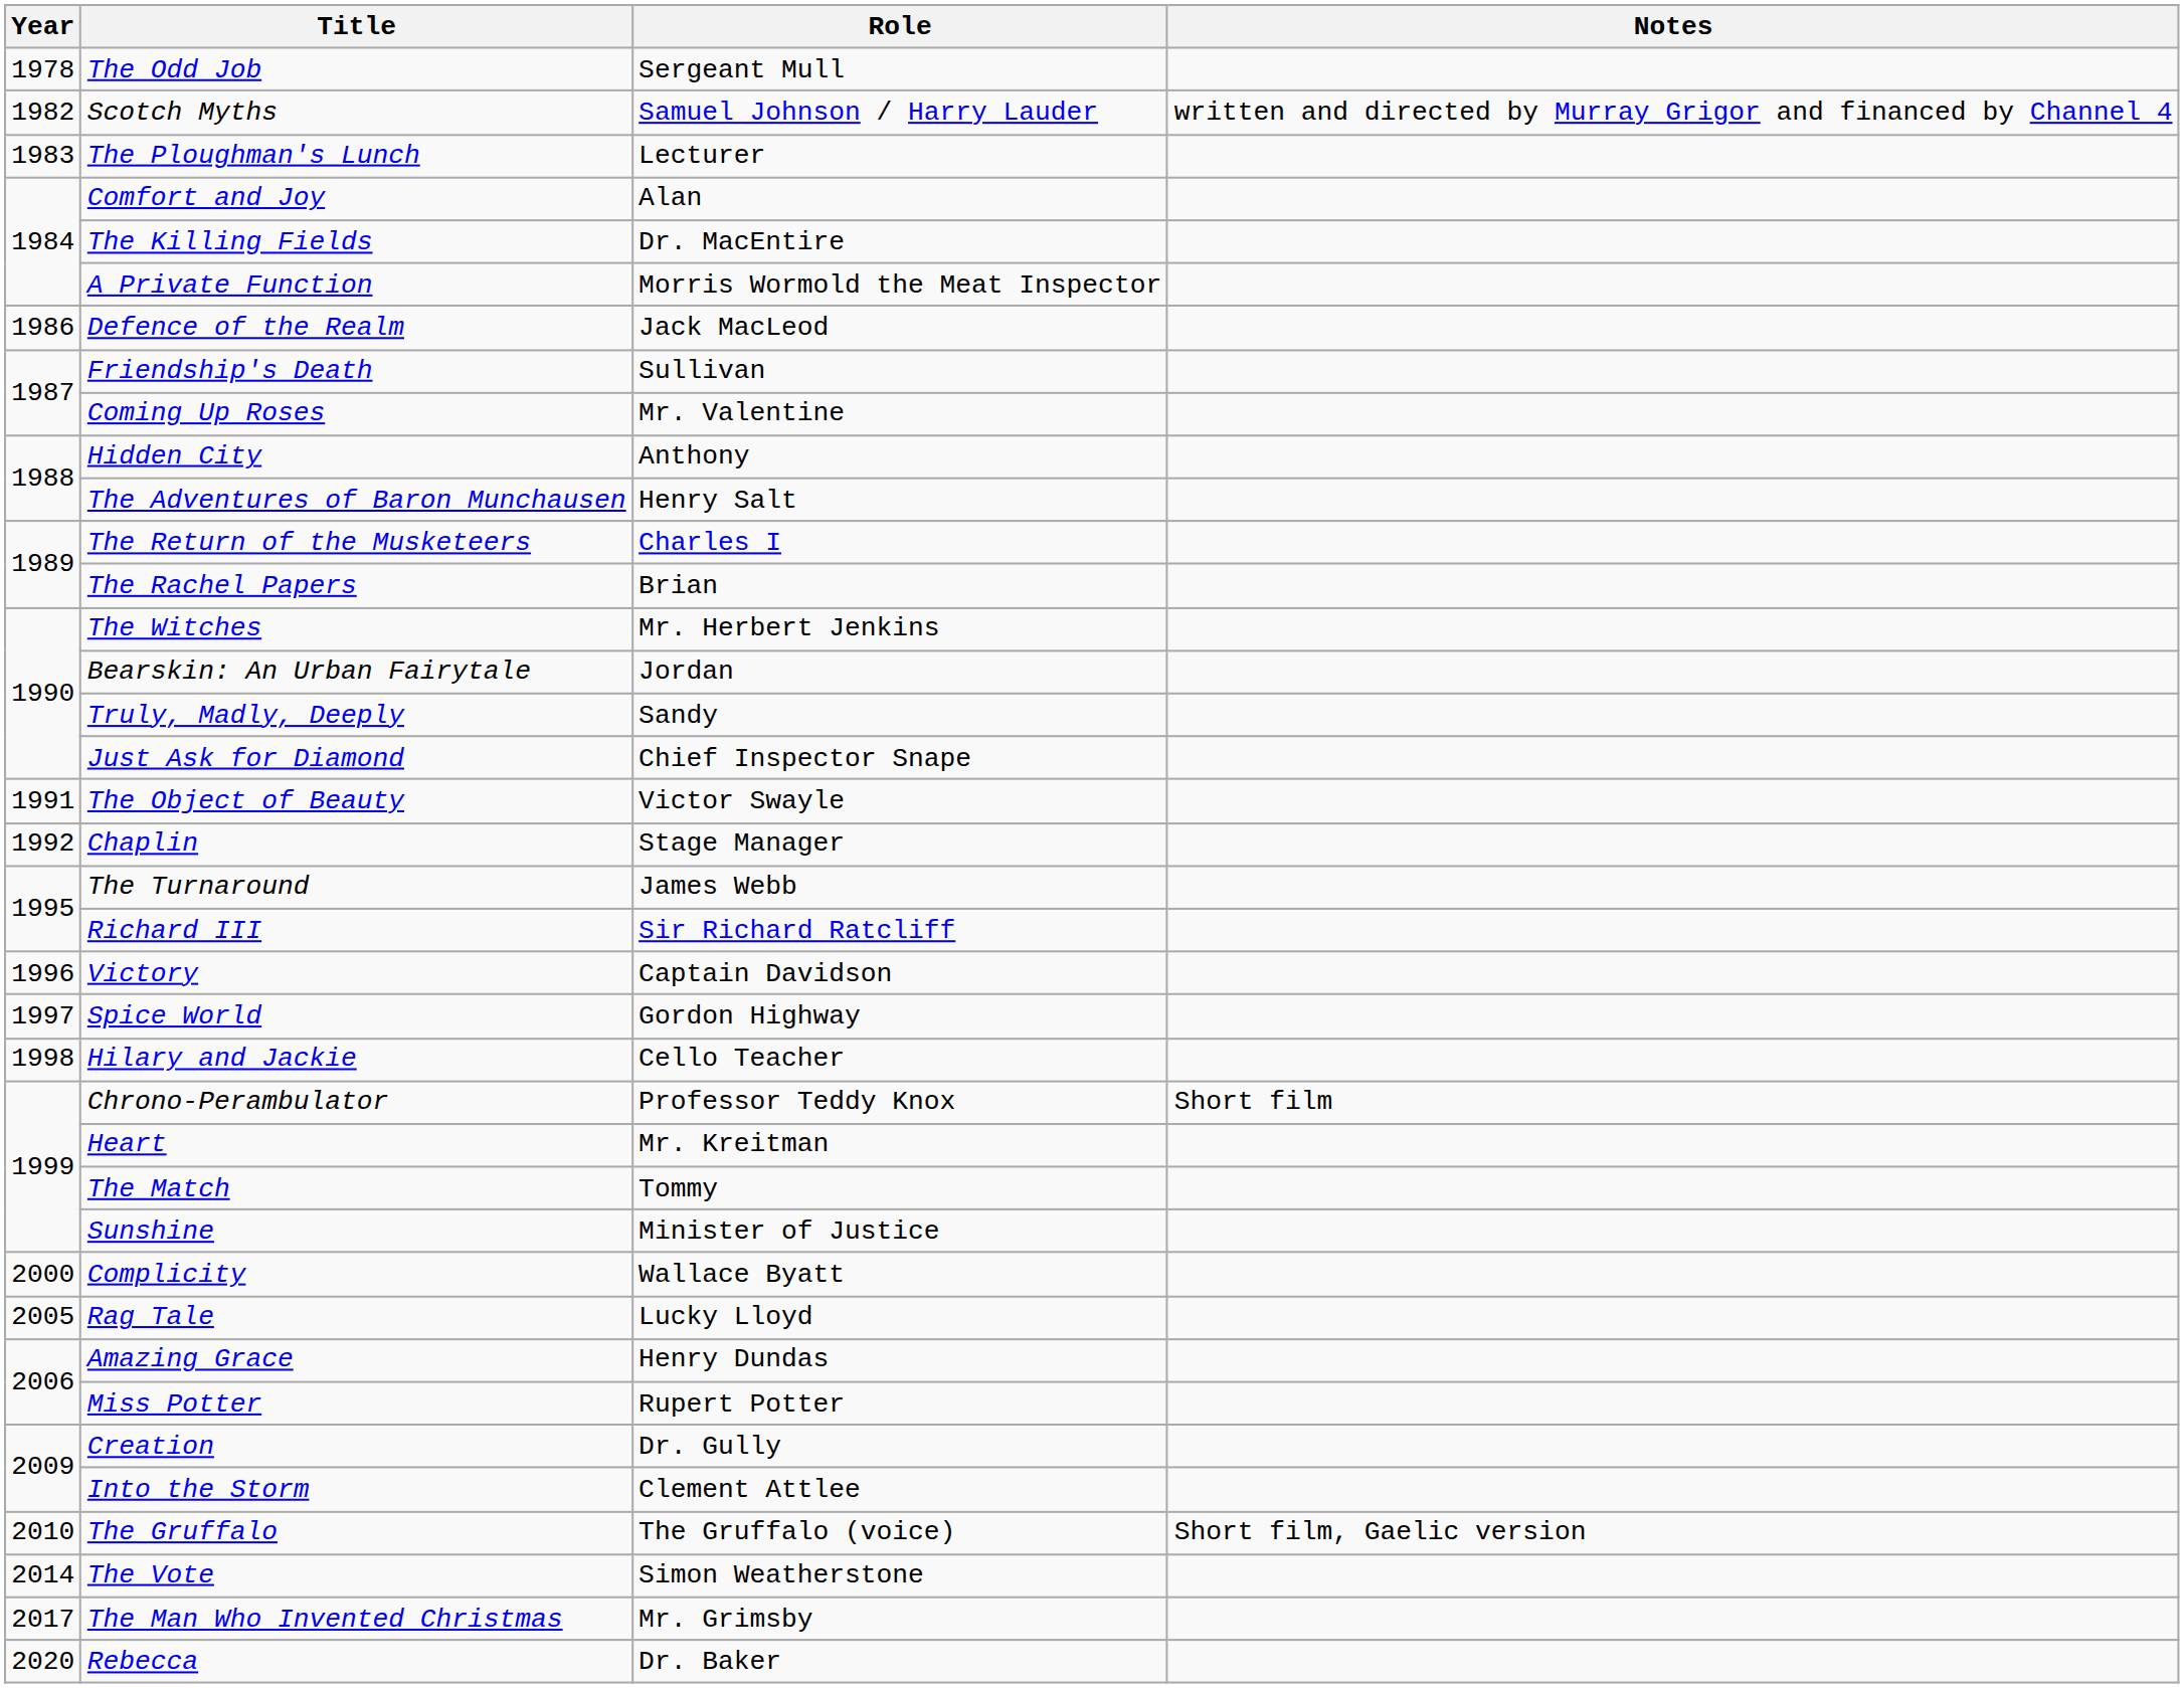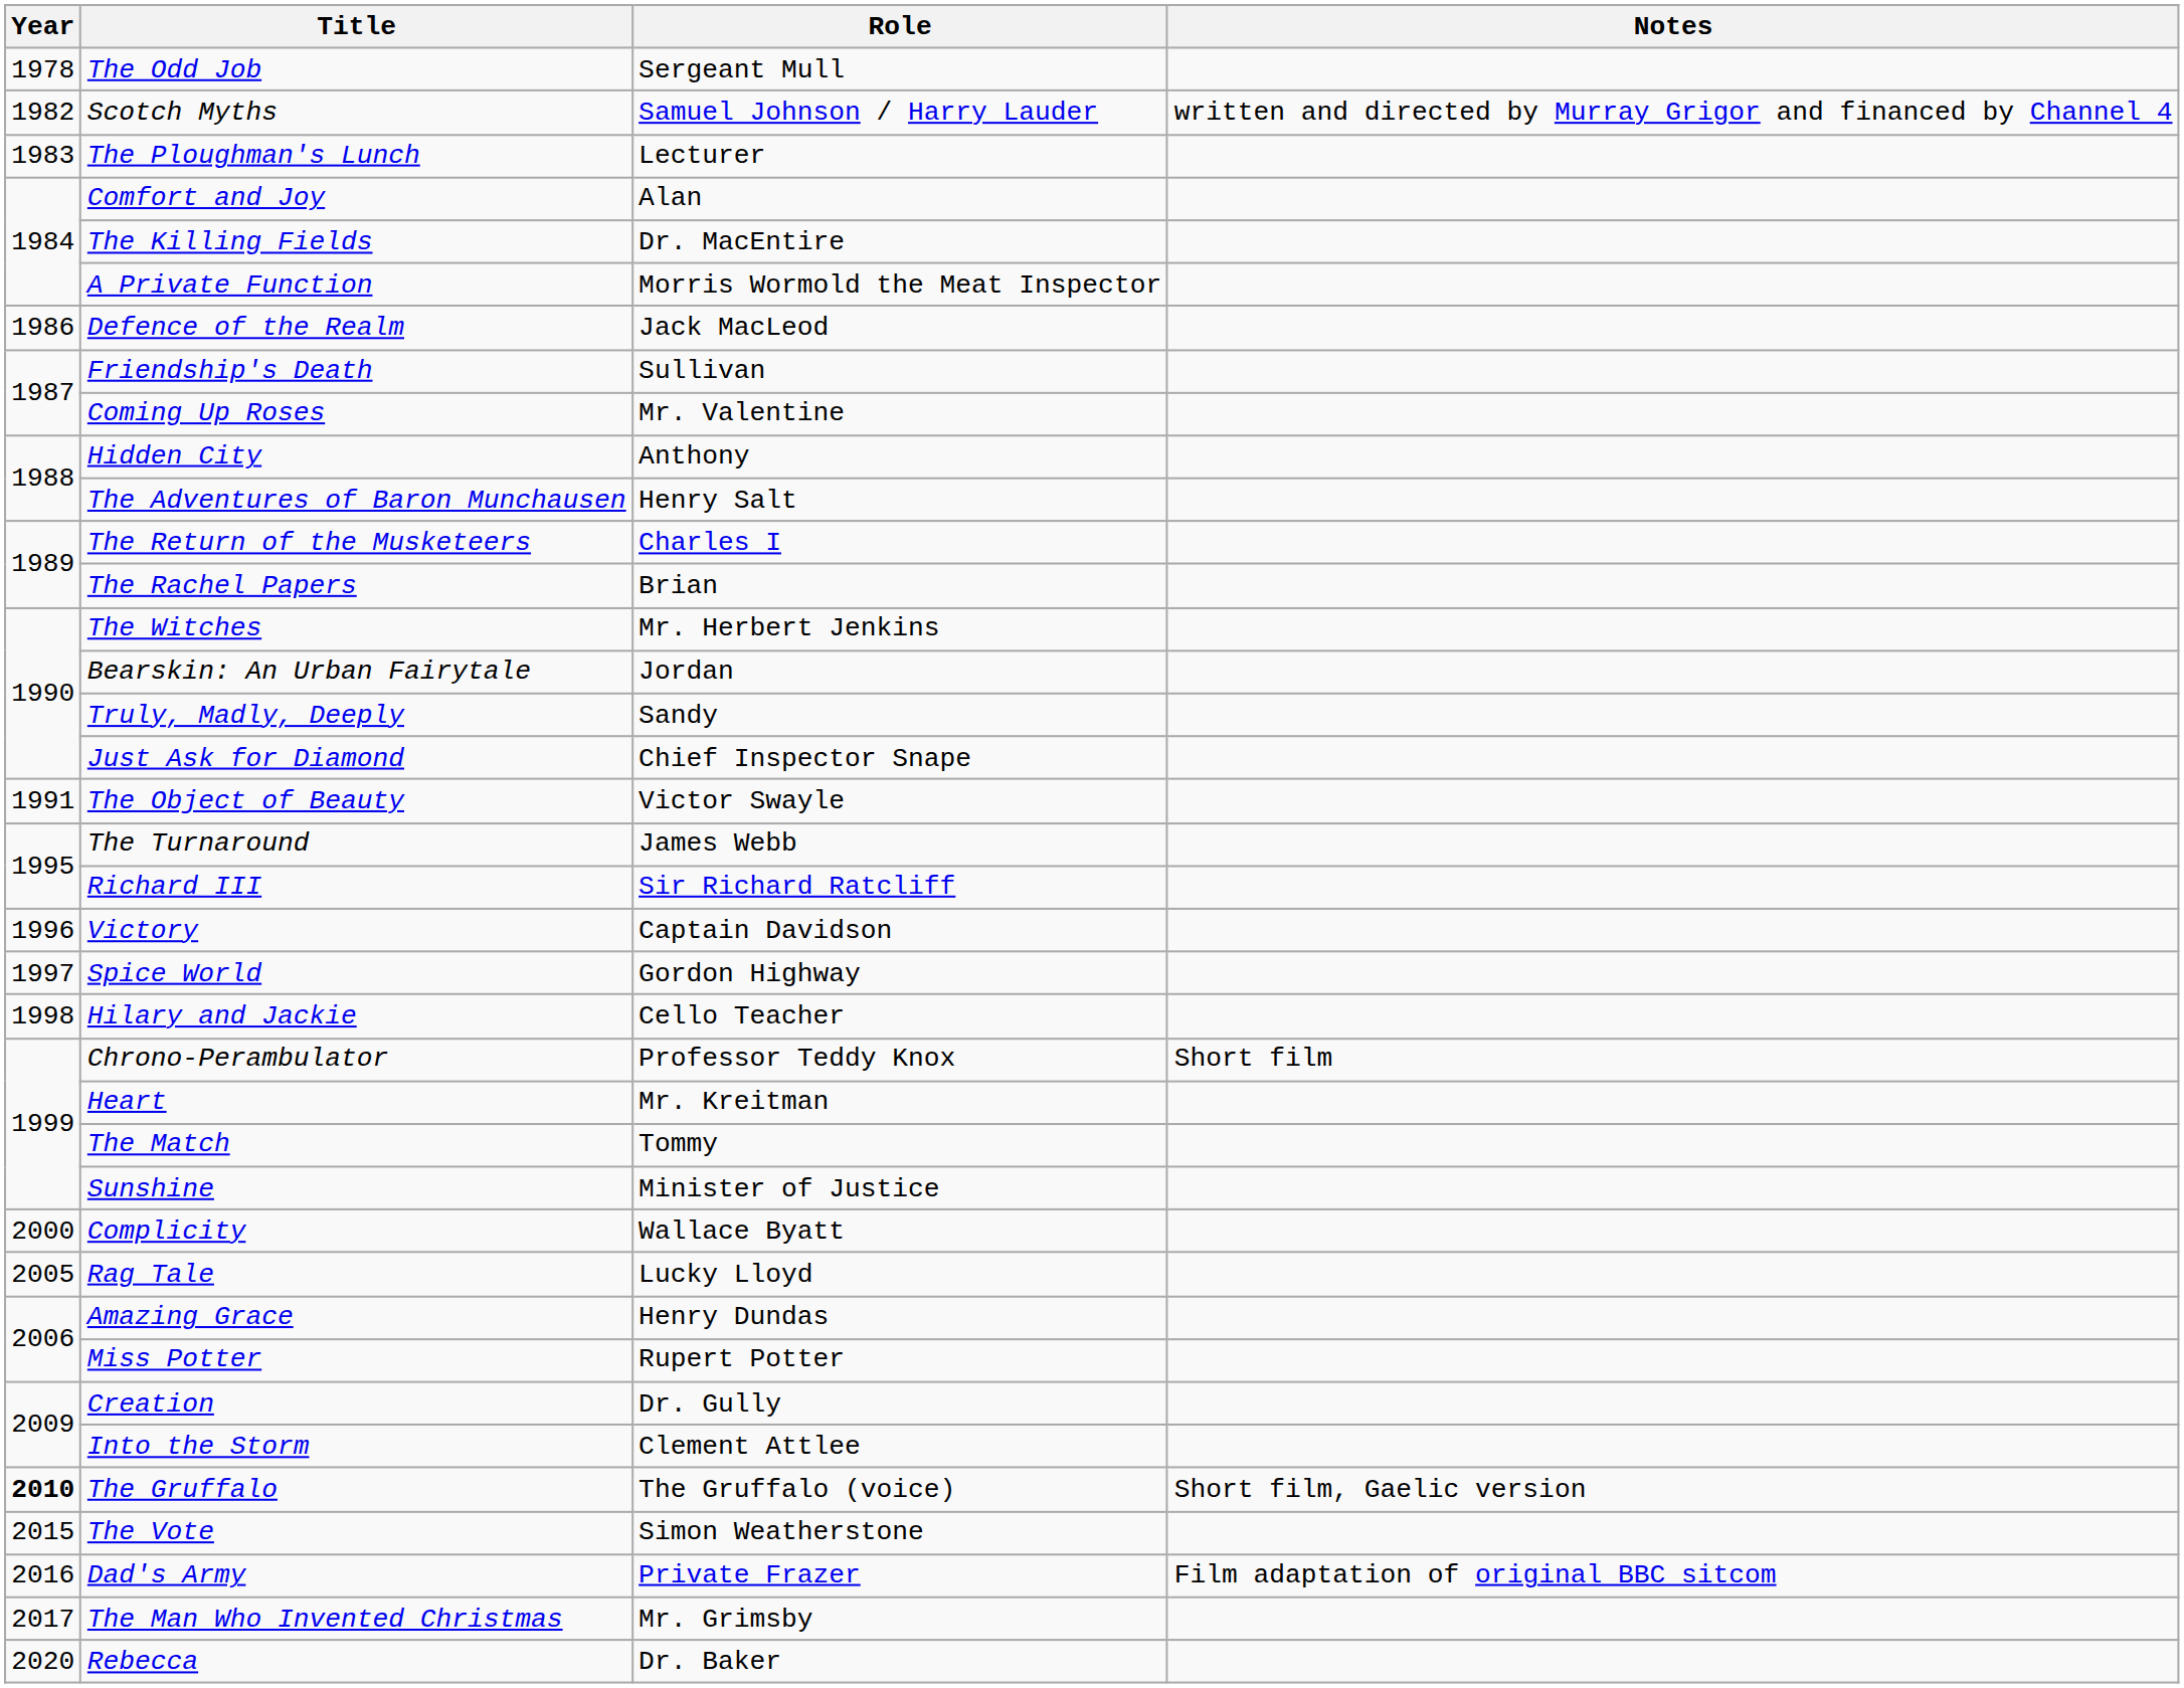 <table class="wikitable sortable">
 <tr>
 <th>Year</th>
 <th>Title</th>
 <th>Role</th>
 <th class="unsortable">Notes</th>
 </tr>
 <tr>
 <td>1978</td>
 <td><em><a href='#'>The Odd Job</a></em></td>
 <td>Sergeant Mull</td>
 <td></td>
 </tr>
 <tr>
 <td>1982</td>
 <td><em>Scotch Myths</em></td>
 <td><a href='#'>Samuel Johnson</a> / <a href='#'>Harry Lauder</a></td>
 <td>written and directed by <a href='#'>Murray Grigor</a> and financed by <a href='#'>Channel 4</a></td>
 </tr>
 <tr>
 <td>1983</td>
 <td><em><a href='#'>The Ploughman's Lunch</a></em></td>
 <td>Lecturer</td>
 <td></td>
 </tr>
 <tr>
 <td rowspan="3">1984</td>
 <td><em><a href='#'>Comfort and Joy</a></em></td>
 <td>Alan</td>
 <td></td>
 </tr>
 <tr>
 <td><em><a href='#'>The Killing Fields</a></em></td>
 <td>Dr. MacEntire</td>
 <td></td>
 </tr>
 <tr>
 <td><em><a href='#'>A Private Function</a></em></td>
 <td>Morris Wormold the Meat Inspector</td>
 <td></td>
 </tr>
 <tr>
 <td>1986</td>
 <td><em><a href='#'>Defence of the Realm</a></em></td>
 <td>Jack MacLeod</td>
 <td></td>
 </tr>
 <tr>
 <td rowspan="2">1987</td>
 <td><em><a href='#'>Friendship's Death</a></em></td>
 <td>Sullivan</td>
 <td></td>
 </tr>
 <tr>
 <td><em><a href='#'>Coming Up Roses</a></em></td>
 <td>Mr. Valentine</td>
 <td></td>
 </tr>
 <tr>
 <td rowspan="2">1988</td>
 <td><em><a href='#'>Hidden City</a></em></td>
 <td>Anthony</td>
 <td></td>
 </tr>
 <tr>
 <td><em><a href='#'>The Adventures of Baron Munchausen</a></em></td>
 <td>Henry Salt</td>
 <td></td>
 </tr>
 <tr>
 <td rowspan="2">1989</td>
 <td><em><a href='#'>The Return of the Musketeers</a></em></td>
 <td><a href='#'>Charles I</a></td>
 <td></td>
 </tr>
 <tr>
 <td><em><a href='#'>The Rachel Papers</a></em></td>
 <td>Brian</td>
 <td></td>
 </tr>
 <tr>
 <td rowspan="4">1990</td>
 <td><em><a href='#'>The Witches</a></em></td>
 <td>Mr. Herbert Jenkins</td>
 <td></td>
 </tr>
 <tr>
 <td><em>Bearskin: An Urban Fairytale</em></td>
 <td>Jordan</td>
 <td></td>
 </tr>
 <tr>
 <td><em><a href='#'>Truly, Madly, Deeply</a></em></td>
 <td>Sandy</td>
 <td></td>
 </tr>
 <tr>
 <td><em><a href='#'>Just Ask for Diamond</a></em></td>
 <td>Chief Inspector Snape</td>
 <td></td>
 </tr>
 <tr>
 <td>1991</td>
 <td><em><a href='#'>The Object of Beauty</a></em></td>
 <td>Victor Swayle</td>
 <td></td>
 </tr>
 <tr>
-<td>1992</td>
-<td><em><a href='#'>Chaplin</a></em></td>
-<td>Stage Manager</td>
-<td></td>
-</tr>
-<tr>
 <td rowspan="2">1995</td>
 <td><em>The Turnaround</em></td>
 <td>James Webb</td>
 <td></td>
 </tr>
 <tr>
 <td><em><a href='#'>Richard III</a></em></td>
 <td><a href='#'>Sir Richard Ratcliff</a></td>
 <td></td>
 </tr>
 <tr>
 <td>1996</td>
 <td><em><a href='#'>Victory</a></em></td>
 <td>Captain Davidson</td>
 <td></td>
 </tr>
 <tr>
 <td>1997</td>
 <td><em><a href='#'>Spice World</a></em></td>
 <td>Gordon Highway</td>
 <td></td>
 </tr>
 <tr>
 <td>1998</td>
 <td><em><a href='#'>Hilary and Jackie</a></em></td>
 <td>Cello Teacher</td>
 <td></td>
 </tr>
 <tr>
 <td rowspan="4">1999</td>
 <td><em>Chrono-Perambulator</em></td>
 <td>Professor Teddy Knox</td>
 <td>Short film</td>
 </tr>
 <tr>
 <td><em><a href='#'>Heart</a></em></td>
 <td>Mr. Kreitman</td>
 <td></td>
 </tr>
 <tr>
 <td><em><a href='#'>The Match</a></em></td>
 <td>Tommy</td>
 <td></td>
 </tr>
 <tr>
 <td><em><a href='#'>Sunshine</a></em></td>
 <td>Minister of Justice</td>
 <td></td>
 </tr>
 <tr>
 <td>2000</td>
 <td><em><a href='#'>Complicity</a></em></td>
 <td>Wallace Byatt</td>
 <td></td>
 </tr>
 <tr>
 <td>2005</td>
 <td><em><a href='#'>Rag Tale</a></em></td>
 <td>Lucky Lloyd</td>
 <td></td>
 </tr>
 <tr>
 <td rowspan=2>2006</td>
 <td><em><a href='#'>Amazing Grace</a></em></td>
 <td>Henry Dundas</td>
 <td></td>
 </tr>
 <tr>
 <td><em><a href='#'>Miss Potter</a></em></td>
 <td>Rupert Potter</td>
 <td></td>
 </tr>
 <tr>
 <td rowspan=2>2009</td>
 <td><em><a href='#'>Creation</a></em></td>
 <td>Dr. Gully</td>
 <td></td>
 </tr>
 <tr>
 <td><em><a href='#'>Into the Storm</a></em></td>
 <td>Clement Attlee</td>
 <td></td>
 </tr>
 <tr>
-<td>2010</td>
+<td><strong>2010</strong></td>
 <td><em><a href='#'>The Gruffalo</a></em></td>
 <td>The Gruffalo (voice)</td>
 <td>Short film, Gaelic version</td>
 </tr>
 <tr>
-<td>2014</td>
+<td>2015</td>
 <td><em><a href='#'>The Vote</a></em></td>
 <td>Simon Weatherstone</td>
 <td></td>
+</tr>
+<tr>
+<td>2016</td>
+<td><em><a href='#'>Dad's Army</a></em></td>
+<td><a href='#'>Private Frazer</a></td>
+<td>Film adaptation of <a href='#'>original BBC sitcom</a></td>
 </tr>
 <tr>
 <td>2017</td>
 <td><em><a href='#'>The Man Who Invented Christmas</a></em></td>
 <td>Mr. Grimsby</td>
 <td></td>
 </tr>
 <tr>
 <td>2020</td>
 <td><em><a href='#'>Rebecca</a></em></td>
 <td>Dr. Baker</td>
 <td></td>
 </tr>
 </table>
